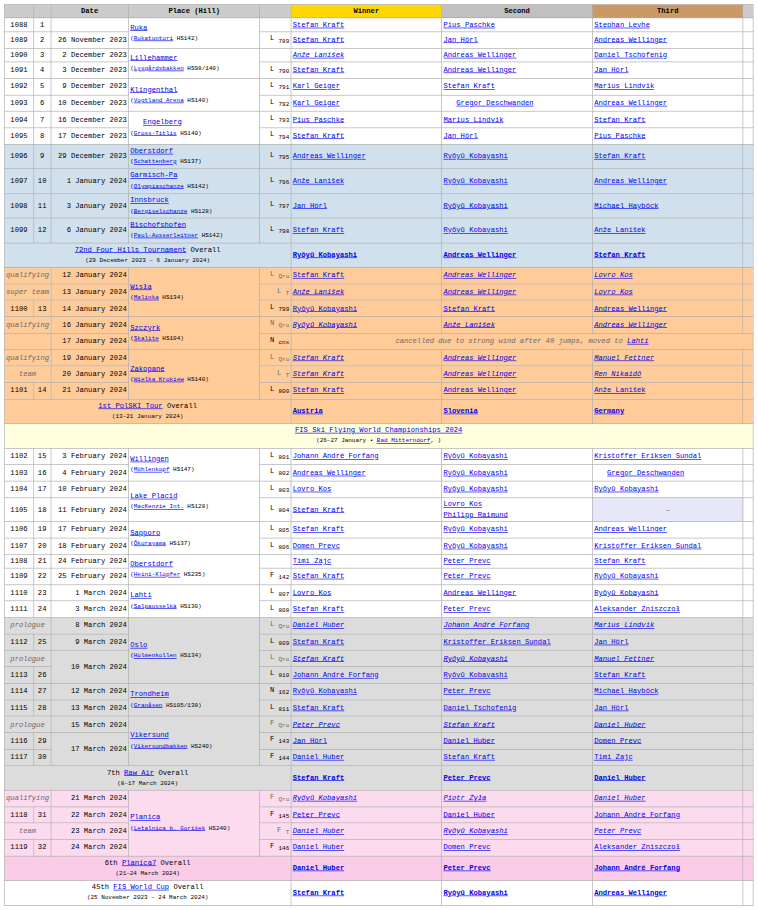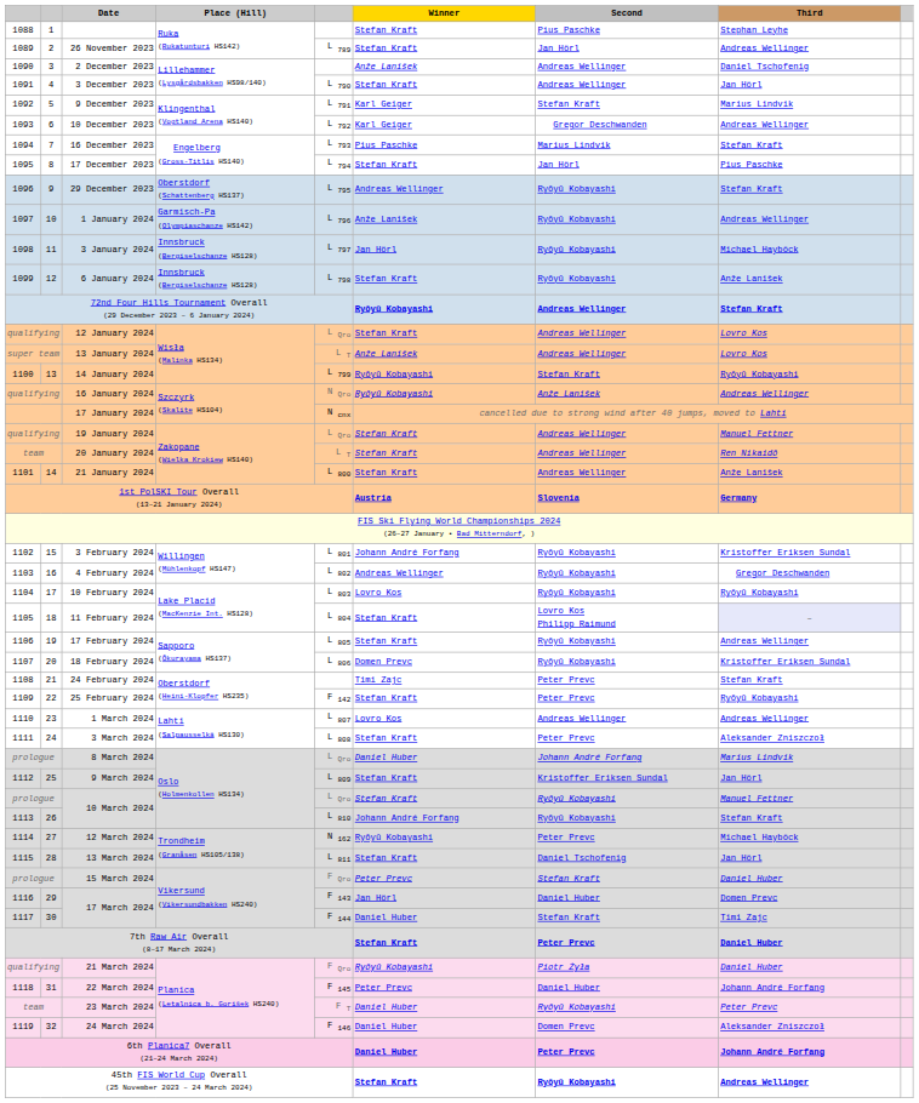 <table class="wikitable plainrowheaders" style="background:#fff; font-size:86%; line-height:16px; border:grey solid 1px; border-collapse:collapse;">
 <tr>
 <th scope="col" style="background:#ccc; width=10 px;"></th>
 <th scope="col" style="background:#ccc; width=10 px;"></th>
 <th scope="col" style="background:#ccc; width:116px;">Date</th>
 <th scope="col" style="background:#ccc; width:200px;">Place (Hill)</th>
 <th scope="col" style="background:#ccc; width:43px;"></th>
 <th scope="col" style="background:gold; width:230px;">Winner</th>
 <th scope="col" style="background:silver; width:230px;">Second</th>
 <th scope="col" style="background:#c96; width:230px;">Third</th>
 <th scope="col" style="background:#ccc; width:10px;"></th>
 </tr>
 <tr>
 <td align="center">1088</td>
 <td align="center">1</td>
 <td align="right"></td>
 <td rowspan="2"> <a href='#'>Ruka</a><br><small>(<a href='#'>Rukatunturi</a> HS142)</small></td>
 <td align="right"></td>
 <td> <a href='#'>Stefan Kraft</a></td>
 <td> <a href='#'>Pius Paschke</a></td>
 <td> <a href='#'>Stephan Leyhe</a></td>
 <td></td>
 </tr>
 <tr>
 <td align="center">1089</td>
 <td align="center">2</td>
 <td align="right">26 November 2023</td>
 <td align="right">L <sub>789</sub></td>
 <td> <a href='#'>Stefan Kraft</a></td>
 <td> <a href='#'>Jan Hörl</a></td>
 <td> <a href='#'>Andreas Wellinger</a></td>
 <td></td>
 </tr>
 <tr>
 <td align="center">1090</td>
 <td align="center">3</td>
 <td align="right">2 December 2023</td>
 <td rowspan="2"> <a href='#'>Lillehammer</a><br><small>(<a href='#'>Lysgårdsbakken</a> HS98/140)</small></td>
 <td align="right"></td>
 <td> <em><a href='#'>Anže Lanišek</a></em></td>
 <td> <a href='#'>Andreas Wellinger</a></td>
 <td> <a href='#'>Daniel Tschofenig</a></td>
 <td></td>
 </tr>
 <tr>
 <td align="center">1091</td>
 <td align="center">4</td>
 <td align="right">3 December 2023</td>
 <td align="right">L <sub>790</sub></td>
 <td> <a href='#'>Stefan Kraft</a></td>
 <td> <a href='#'>Andreas Wellinger</a></td>
 <td> <a href='#'>Jan Hörl</a></td>
 <td></td>
 </tr>
 <tr>
 <td align="center">1092</td>
 <td align="center">5</td>
 <td align="right">9 December 2023</td>
 <td rowspan="2"> <a href='#'>Klingenthal</a><br><small>(<a href='#'>Vogtland Arena</a> HS140)</small></td>
 <td align="right">L <sub>791</sub></td>
 <td> <a href='#'>Karl Geiger</a></td>
 <td> <a href='#'>Stefan Kraft</a></td>
 <td> <a href='#'>Marius Lindvik</a></td>
 <td></td>
 </tr>
 <tr>
 <td align="center">1093</td>
 <td align="center">6</td>
 <td align="right">10 December 2023</td>
 <td align="right">L <sub>792</sub></td>
 <td> <a href='#'>Karl Geiger</a></td>
 <td>   <a href='#'>Gregor Deschwanden</a></td>
 <td> <a href='#'>Andreas Wellinger</a></td>
 <td></td>
 </tr>
 <tr>
 <td align="center">1094</td>
 <td align="center">7</td>
 <td align="right">16 December 2023</td>
 <td rowspan="2">   <a href='#'>Engelberg</a><br><small>(<a href='#'>Gross-Titlis</a> HS140)</small></td>
 <td align="right">L <sub>793</sub></td>
 <td> <a href='#'>Pius Paschke</a></td>
 <td> <a href='#'>Marius Lindvik</a></td>
 <td> <a href='#'>Stefan Kraft</a></td>
 <td></td>
 </tr>
 <tr>
 <td align="center">1095</td>
 <td align="center">8</td>
 <td align="right">17 December 2023</td>
 <td align="right">L <sub>794</sub></td>
 <td> <a href='#'>Stefan Kraft</a></td>
 <td> <a href='#'>Jan Hörl</a></td>
 <td> <a href='#'>Pius Paschke</a></td>
 <td></td>
 </tr>
 <tr bgcolor=#d0e0ed>
 <td align="center">1096</td>
 <td align="center">9</td>
 <td align="right">29 December 2023</td>
 <td> <a href='#'>Oberstdorf</a><br><small>(<a href='#'>Schattenberg</a> HS137)</small></td>
 <td align="right">L <sub>795</sub></td>
 <td> <a href='#'>Andreas Wellinger</a></td>
 <td> <a href='#'>Ryōyū Kobayashi</a></td>
 <td> <a href='#'>Stefan Kraft</a></td>
 <td></td>
 </tr>
 <tr bgcolor=#d0e0ed>
 <td align="center">1097</td>
 <td align="center">10</td>
 <td align="right">1 January 2024</td>
 <td> <a href='#'>Garmisch-Pa</a><br><small>(<a href='#'>Olympiaschanze</a> HS142)</small></td>
 <td align="right">L <sub>796</sub></td>
 <td> <a href='#'>Anže Lanišek</a></td>
 <td> <a href='#'>Ryōyū Kobayashi</a></td>
 <td> <a href='#'>Andreas Wellinger</a></td>
 <td></td>
 </tr>
 <tr bgcolor=#d0e0ed>
 <td align="center">1098</td>
 <td align="center">11</td>
 <td align="right">3 January 2024</td>
 <td> <a href='#'>Innsbruck</a><br><small>(<a href='#'>Bergiselschanze</a> HS128)</small></td>
 <td align="right">L <sub>797</sub></td>
 <td> <a href='#'>Jan Hörl</a></td>
 <td> <a href='#'>Ryōyū Kobayashi</a></td>
 <td> <a href='#'>Michael Hayböck</a></td>
 <td></td>
 </tr>
 <tr bgcolor=#d0e0ed>
 <td align="center">1099</td>
 <td align="center">12</td>
 <td align="right">6 January 2024</td>
-<td> <a href='#'>Bischofshofen</a><br><small>(<a href='#'>Paul-Ausserleitner</a> HS142)</small></td>
+<td> <a href='#'>Innsbruck</a><br><small>(<a href='#'>Bergiselschanze</a> HS128)</small></td>
 <td align="right">L <sub>798</sub></td>
 <td> <a href='#'>Stefan Kraft</a></td>
 <td> <a href='#'>Ryōyū Kobayashi</a></td>
 <td> <a href='#'>Anže Lanišek</a></td>
 <td></td>
 </tr>
 <tr bgcolor=#d0e0ed>
 <td colspan="5" align="center"><a href='#'>72nd Four Hills Tournament</a> Overall<br><small>(29 December 2023 – 6 January 2024)</small></td>
 <td> <strong><a href='#'>Ryōyū Kobayashi</a></strong></td>
 <td> <strong><a href='#'>Andreas Wellinger</a></strong></td>
 <td> <strong><a href='#'>Stefan Kraft</a></strong></td>
 <td></td>
 </tr>
 <tr bgcolor=#FFCC99>
 <td colspan=2 align="center" style=color:#696969><em>qualifying</em></td>
 <td align="right">12 January 2024</td>
 <td rowspan="3"> <a href='#'>Wisła</a><br><small>(<a href='#'>Malinka</a> HS134)</small></td>
 <td align="right" style=color:#696969>L <sub>Qro</sub></td>
 <td> <a href='#'>Stefan Kraft</a></td>
 <td> <em><a href='#'>Andreas Wellinger</a></em></td>
 <td> <em><a href='#'>Lovro Kos</a></em></td>
 <td></td>
 </tr>
 <tr bgcolor=#FFCC99>
 <td colspan="2" align="center" style=color:#696969><em>super team</em></td>
 <td align="right">13 January 2024</td>
 <td align="right" style=color:#696969>L <sub>T</sub></td>
 <td> <em><a href='#'>Anže Lanišek</a></em></td>
 <td> <em><a href='#'>Andreas Wellinger</a></em></td>
 <td> <em><a href='#'>Lovro Kos</a></em></td>
 <td></td>
 </tr>
 <tr bgcolor=#FFCC99>
 <td align="center">1100</td>
 <td align="center">13</td>
 <td align="right">14 January 2024</td>
 <td align="right">L <sub>799</sub></td>
 <td> <a href='#'>Ryōyū Kobayashi</a></td>
 <td> <a href='#'>Stefan Kraft</a></td>
-<td> <a href='#'>Andreas Wellinger</a></td>
+<td> <a href='#'>Ryōyū Kobayashi</a></td>
 <td></td>
 </tr>
 <tr bgcolor=#FFCC99>
 <td colspan=2 align="center" style=color:#696969><em>qualifying</em></td>
 <td align="right">16 January 2024</td>
 <td rowspan="2"> <a href='#'>Szczyrk</a><br><small>(<a href='#'>Skalite</a> HS104)</small></td>
 <td align="right" style=color:#696969>N <sub>Qro</sub></td>
 <td> <em><a href='#'>Ryōyū Kobayashi</a></em></td>
 <td> <em><a href='#'>Anže Lanišek</a></em></td>
 <td> <em><a href='#'>Andreas Wellinger</a></em></td>
 <td></td>
 </tr>
 <tr bgcolor=#FFCC99>
 <td colspan=2 bgcolor=#FFCC99></td>
 <td align="right">17 January 2024</td>
 <td align="right">N <sub>cnx</sub></td>
 <td colspan=4 align=center bgcolor=#FFCC99 style=color:#696969><em>cancelled due to strong wind after 40 jumps, moved to <a href='#'>Lahti</a></em></td>
 </tr>
 <tr bgcolor=#FFCC99>
 <td colspan=2 align="center" style=color:#696969><em>qualifying</em></td>
 <td align="right">19 January 2024</td>
 <td rowspan="3"> <a href='#'>Zakopane</a><br><small>(<a href='#'>Wielka Krokiew</a> HS140)</small></td>
 <td align="right" style=color:#696969>L <sub>Qro</sub></td>
 <td> <em><a href='#'>Stefan Kraft</a></em></td>
 <td> <em><a href='#'>Andreas Wellinger</a></em></td>
 <td> <em><a href='#'>Manuel Fettner</a></em></td>
 <td></td>
 </tr>
 <tr bgcolor=#FFCC99>
 <td colspan="2" align="center" style=color:#696969><em>team</em></td>
 <td align="right">20 January 2024</td>
 <td align="right" style=color:#696969>L <sub>T</sub></td>
 <td> <em><a href='#'>Stefan Kraft</a></em></td>
 <td> <em><a href='#'>Andreas Wellinger</a></em></td>
 <td> <em><a href='#'>Ren Nikaidō</a></em></td>
 <td></td>
 </tr>
 <tr bgcolor=#FFCC99>
 <td align="center">1101</td>
 <td align="center">14</td>
 <td align="right">21 January 2024</td>
 <td align="right">L <sub>800</sub></td>
 <td> <a href='#'>Stefan Kraft</a></td>
 <td> <a href='#'>Andreas Wellinger</a></td>
 <td> <a href='#'>Anže Lanišek</a></td>
 <td></td>
 </tr>
 <tr bgcolor=#FFCC99>
 <td colspan="5" align="center"><a href='#'>1st PolSKI Tour</a> Overall<br><small>(13–21 January 2024)</small></td>
 <td> <strong><a href='#'>Austria</a></strong></td>
 <td> <strong><a href='#'>Slovenia</a></strong></td>
 <td> <strong><a href='#'>Germany</a></strong></td>
 <td></td>
 </tr>
 <tr style="background:#FFFFE0">
 <td align=center colspan=10><a href='#'>FIS Ski Flying World Championships 2024</a><br><small>(26–27 January • <a href='#'>Bad Mitterndorf</a>, )</small></td>
 </tr>
 <tr>
 <td align="center">1102</td>
 <td align="center">15</td>
 <td align="right">3 February 2024</td>
 <td rowspan="2"> <a href='#'>Willingen</a><br><small>(<a href='#'>Mühlenkopf</a> HS147)</small></td>
 <td align="right">L <sub>801</sub></td>
 <td> <a href='#'>Johann André Forfang</a></td>
 <td> <a href='#'>Ryōyū Kobayashi</a></td>
 <td> <a href='#'>Kristoffer Eriksen Sundal</a></td>
 <td></td>
 </tr>
 <tr>
 <td align="center">1103</td>
 <td align="center">16</td>
 <td align="right">4 February 2024</td>
 <td align="right">L <sub>802</sub></td>
 <td> <a href='#'>Andreas Wellinger</a></td>
 <td> <a href='#'>Ryōyū Kobayashi</a></td>
 <td>   <a href='#'>Gregor Deschwanden</a></td>
 <td></td>
 </tr>
 <tr>
 <td align="center">1104</td>
 <td align="center">17</td>
 <td align="right">10 February 2024</td>
 <td rowspan=2> <a href='#'>Lake Placid</a><br><small>(<a href='#'>MacKenzie Int.</a> HS128)</small></td>
 <td align="right">L <sub>803</sub></td>
 <td> <a href='#'>Lovro Kos</a></td>
 <td> <a href='#'>Ryōyū Kobayashi</a></td>
 <td> <a href='#'>Ryōyū Kobayashi</a></td>
 <td></td>
 </tr>
 <tr>
 <td align="center">1105</td>
 <td align="center">18</td>
 <td align="right">11 February 2024</td>
 <td align="right">L <sub>804</sub></td>
 <td> <a href='#'>Stefan Kraft</a></td>
 <td> <a href='#'>Lovro Kos</a><br> <a href='#'>Philipp Raimund</a></td>
 <td bgcolor="E6E8FA" align=center style=color:#696969>–</td>
 <td></td>
 </tr>
 <tr>
 <td align="center">1106</td>
 <td align="center">19</td>
 <td align="right">17 February 2024</td>
 <td rowspan="2"> <a href='#'>Sapporo</a><br><small>(<a href='#'>Ōkurayama</a> HS137)</small></td>
 <td align=right>L <sub>805</sub></td>
 <td> <a href='#'>Stefan Kraft</a></td>
 <td> <a href='#'>Ryōyū Kobayashi</a></td>
 <td> <a href='#'>Andreas Wellinger</a></td>
 <td></td>
 </tr>
 <tr>
 <td align="center">1107</td>
 <td align="center">20</td>
 <td align="right">18 February 2024</td>
 <td align="right">L <sub>806</sub></td>
 <td> <a href='#'>Domen Prevc</a></td>
 <td> <a href='#'>Ryōyū Kobayashi</a></td>
 <td> <a href='#'>Kristoffer Eriksen Sundal</a></td>
 <td></td>
 </tr>
 <tr>
 <td align="center">1108</td>
 <td align="center">21</td>
 <td align="right">24 February 2024</td>
 <td rowspan=2> <a href='#'>Oberstdorf</a><br><small>(<a href='#'>Heini-Klopfer</a> HS235)</small></td>
 <td align="right"></td>
 <td> <a href='#'>Timi Zajc</a></td>
 <td> <a href='#'>Peter Prevc</a></td>
 <td> <a href='#'>Stefan Kraft</a></td>
 <td></td>
 </tr>
 <tr>
 <td align="center">1109</td>
 <td align="center">22</td>
 <td align="right">25 February 2024</td>
 <td align="right">F <sub>142</sub></td>
 <td> <a href='#'>Stefan Kraft</a></td>
 <td> <a href='#'>Peter Prevc</a></td>
 <td> <a href='#'>Ryōyū Kobayashi</a></td>
 <td></td>
 </tr>
 <tr>
 <td align="center">1110</td>
 <td align="center">23</td>
 <td align="right">1 March 2024</td>
 <td rowspan=2> <a href='#'>Lahti</a><br><small>(<a href='#'>Salpausselkä</a> HS130)</small></td>
 <td align="right">L <sub>807</sub></td>
 <td> <a href='#'>Lovro Kos</a></td>
 <td> <a href='#'>Andreas Wellinger</a></td>
-<td> <a href='#'>Ryōyū Kobayashi</a></td>
+<td> <a href='#'>Andreas Wellinger</a></td>
 <td></td>
 </tr>
 <tr>
 <td align="center">1111</td>
 <td align="center">24</td>
 <td align="right">3 March 2024</td>
 <td align="right">L <sub>808</sub></td>
 <td> <a href='#'>Stefan Kraft</a></td>
 <td> <a href='#'>Peter Prevc</a></td>
 <td> <a href='#'>Aleksander Zniszczoł</a></td>
 <td></td>
 </tr>
 <tr bgcolor="#DCDCDC">
 <td colspan=2 align="center" style=color:#696969><em>prologue</em></td>
 <td align="right">8 March 2024</td>
 <td rowspan=4> <a href='#'>Oslo</a><br><small>(<a href='#'>Holmenkollen</a> HS134)</small></td>
 <td align="right" style=color:#696969>L <sub>Qro</sub></td>
 <td> <em><a href='#'>Daniel Huber</a></em></td>
 <td> <em><a href='#'>Johann André Forfang</a></em></td>
 <td> <em><a href='#'>Marius Lindvik</a></em></td>
 <td></td>
 </tr>
 <tr bgcolor="#DCDCDC">
 <td align="center">1112</td>
 <td align="center">25</td>
 <td align="right">9 March 2024</td>
 <td align="right">L <sub>809</sub></td>
 <td> <a href='#'>Stefan Kraft</a></td>
 <td> <a href='#'>Kristoffer Eriksen Sundal</a></td>
 <td> <a href='#'>Jan Hörl</a></td>
 <td></td>
 </tr>
 <tr bgcolor="#DCDCDC">
 <td colspan=2 align="center" style=color:#696969><em>prologue</em></td>
 <td rowspan=2 align="right">10 March 2024</td>
 <td align="right" style=color:#696969>L <sub>Qro</sub></td>
 <td> <em><a href='#'>Stefan Kraft</a></em></td>
 <td> <em><a href='#'>Ryōyū Kobayashi</a></em></td>
 <td> <em><a href='#'>Manuel Fettner</a></em></td>
 <td></td>
 </tr>
 <tr bgcolor="#DCDCDC">
 <td align="center">1113</td>
 <td align="center">26</td>
 <td align="right">L <sub>810</sub></td>
 <td> <a href='#'>Johann André Forfang</a></td>
 <td> <a href='#'>Ryōyū Kobayashi</a></td>
 <td> <a href='#'>Stefan Kraft</a></td>
 <td></td>
 </tr>
 <tr bgcolor="#DCDCDC">
 <td align="center">1114</td>
 <td align="center">27</td>
 <td align="right">12 March 2024</td>
 <td rowspan="2"> <a href='#'>Trondheim</a><br><small>(<a href='#'>Granåsen</a> HS105/138)</small></td>
 <td align="right">N <sub>162</sub></td>
 <td> <a href='#'>Ryōyū Kobayashi</a></td>
 <td> <a href='#'>Peter Prevc</a></td>
 <td> <a href='#'>Michael Hayböck</a></td>
 <td></td>
 </tr>
 <tr bgcolor="#DCDCDC">
 <td align="center">1115</td>
 <td align="center">28</td>
 <td align="right">13 March 2024</td>
 <td align="right">L <sub>811</sub></td>
 <td> <a href='#'>Stefan Kraft</a></td>
 <td> <a href='#'>Daniel Tschofenig</a></td>
 <td> <a href='#'>Jan Hörl</a></td>
 <td></td>
 </tr>
 <tr bgcolor="#DCDCDC">
 <td colspan=2 align="center" style=color:#696969><em>prologue</em></td>
 <td align="right">15 March 2024</td>
 <td rowspan="3"> <a href='#'>Vikersund</a><br><small>(<a href='#'>Vikersundbakken</a> HS240)</small></td>
 <td align="right" style=color:#696969>F <sub>Qro</sub></td>
 <td> <em><a href='#'>Peter Prevc</a></em></td>
 <td> <em><a href='#'>Stefan Kraft</a></em></td>
 <td> <em><a href='#'>Daniel Huber</a></em></td>
 <td></td>
 </tr>
 <tr bgcolor="#DCDCDC">
 <td align="center">1116</td>
 <td align="center">29</td>
 <td rowspan=2 align="right">17 March 2024</td>
 <td align="right">F <sub>143</sub></td>
 <td> <a href='#'>Jan Hörl</a></td>
 <td> <a href='#'>Daniel Huber</a></td>
 <td> <a href='#'>Domen Prevc</a></td>
 <td></td>
 </tr>
 <tr bgcolor="#DCDCDC">
 <td align="center">1117</td>
 <td align="center">30</td>
 <td align="right">F <sub>144</sub></td>
 <td> <a href='#'>Daniel Huber</a></td>
 <td> <a href='#'>Stefan Kraft</a></td>
 <td> <a href='#'>Timi Zajc</a></td>
 <td></td>
 </tr>
 <tr bgcolor="#DCDCDC">
 <td colspan="5" align="center">7th <a href='#'>Raw Air</a> Overall<br><small>(8–17 March 2024)</small></td>
 <td> <strong><a href='#'>Stefan Kraft</a></strong></td>
 <td> <strong><a href='#'>Peter Prevc</a></strong></td>
 <td> <strong><a href='#'>Daniel Huber</a></strong></td>
 <td></td>
 </tr>
 <tr bgcolor="#fcdbee">
 <td colspan="2" align="center" style=color:#696969><em>qualifying</em></td>
 <td align="right">21 March 2024</td>
 <td rowspan="4"> <a href='#'>Planica</a><br><small>(<a href='#'>Letalnica b. Gorišek</a> HS240)</small></td>
 <td align="right" style=color:#696969>F <sub>Qro</sub></td>
 <td> <em><a href='#'>Ryōyū Kobayashi</a></em></td>
 <td> <em><a href='#'>Piotr Żyła</a></em></td>
 <td> <em><a href='#'>Daniel Huber</a></em></td>
 <td></td>
 </tr>
 <tr bgcolor="#fcdbee">
 <td align="center">1118</td>
 <td align="center">31</td>
 <td align="right">22 March 2024</td>
 <td align="right">F <sub>145</sub></td>
 <td> <a href='#'>Peter Prevc</a></td>
 <td> <a href='#'>Daniel Huber</a></td>
 <td> <a href='#'>Johann André Forfang</a></td>
 <td></td>
 </tr>
 <tr bgcolor="#fcdbee">
 <td colspan="2" align="center" style=color:#696969><em>team</em></td>
 <td align="right">23 March 2024</td>
 <td align="right" style=color:#696969>F <sub>T</sub></td>
 <td> <em><a href='#'>Daniel Huber</a></em></td>
 <td> <em><a href='#'>Ryōyū Kobayashi</a></em></td>
 <td> <em><a href='#'>Peter Prevc</a></em></td>
 <td></td>
 </tr>
 <tr bgcolor="#fcdbee">
 <td align="center">1119</td>
 <td align="center">32</td>
 <td align="right">24 March 2024</td>
 <td align="right">F <sub>146</sub></td>
 <td> <a href='#'>Daniel Huber</a></td>
 <td> <a href='#'>Domen Prevc</a></td>
 <td> <a href='#'>Aleksander Zniszczoł</a></td>
 <td></td>
 </tr>
 <tr bgcolor="#FBCCE7">
 <td colspan="5" align="center">6th <a href='#'>Planica7</a> Overall<br><small>(21–24 March 2024)</small></td>
 <td> <strong><a href='#'>Daniel Huber</a></strong></td>
 <td> <strong><a href='#'>Peter Prevc</a></strong></td>
 <td> <strong><a href='#'>Johann André Forfang</a></strong></td>
 <td></td>
 </tr>
 <tr bgcolor="#FFFFFF">
 <td colspan="5" align="center">45th <a href='#'>FIS World Cup</a> Overall<br><small>(25 November 2023 – 24 March 2024)</small></td>
 <td> <strong><a href='#'>Stefan Kraft</a></strong></td>
 <td> <strong><a href='#'>Ryōyū Kobayashi</a></strong></td>
 <td> <strong><a href='#'>Andreas Wellinger</a></strong></td>
 <td></td>
 </tr>
 </table>
